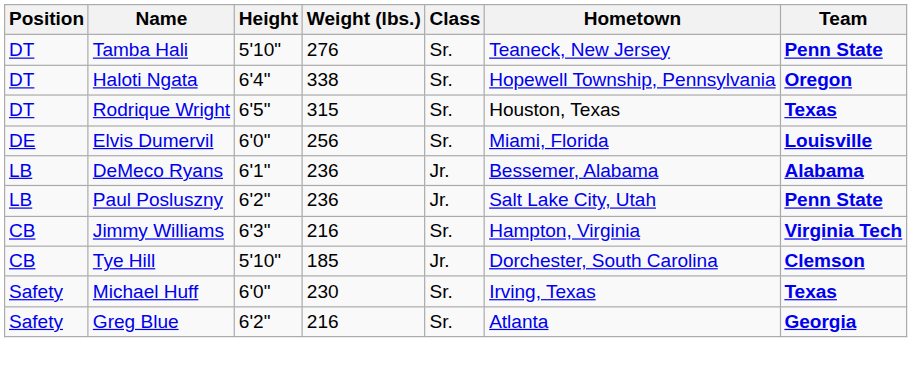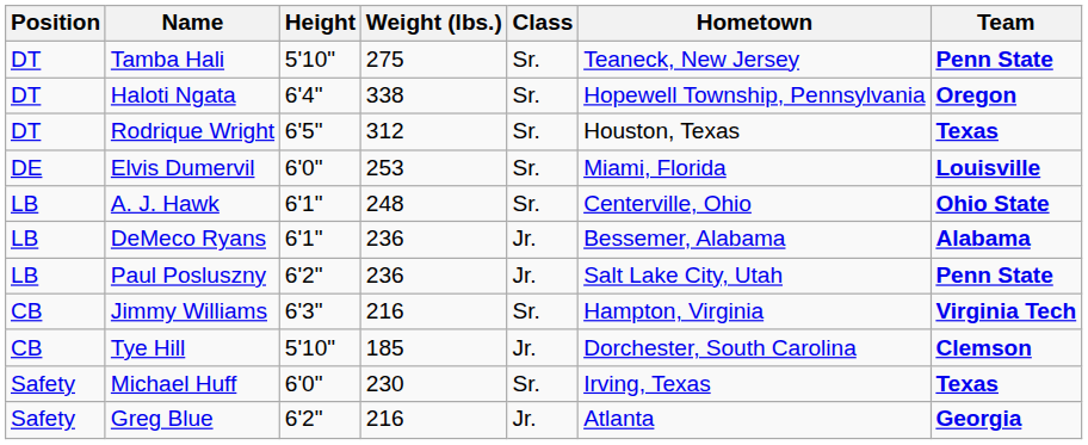 <table class="wikitable">
 <tr>
 <th>Position</th>
 <th>Name</th>
 <th>Height</th>
 <th>Weight (lbs.)</th>
 <th>Class</th>
 <th>Hometown</th>
 <th>Team</th>
 </tr>
 <tr>
 <td><a href='#'>DT</a></td>
 <td><a href='#'>Tamba Hali</a></td>
 <td>5'10"</td>
-<td>276</td>
+<td>275</td>
 <td>Sr.</td>
 <td><a href='#'>Teaneck, New Jersey</a></td>
 <td><strong><a href='#'>Penn State</a></strong></td>
 </tr>
 <tr>
 <td><a href='#'>DT</a></td>
 <td><a href='#'>Haloti Ngata</a></td>
 <td>6'4"</td>
 <td>338</td>
 <td>Sr.</td>
 <td><a href='#'>Hopewell Township, Pennsylvania</a></td>
 <td><strong><a href='#'>Oregon</a></strong></td>
 </tr>
 <tr>
 <td><a href='#'>DT</a></td>
 <td><a href='#'>Rodrique Wright</a></td>
 <td>6'5"</td>
-<td>315</td>
+<td>312</td>
 <td>Sr.</td>
 <td>Houston, Texas</td>
 <td><strong><a href='#'>Texas</a></strong></td>
 </tr>
 <tr>
 <td><a href='#'>DE</a></td>
 <td><a href='#'>Elvis Dumervil</a></td>
 <td>6'0"</td>
-<td>256</td>
+<td>253</td>
 <td>Sr.</td>
 <td><a href='#'>Miami, Florida</a></td>
 <td><strong><a href='#'>Louisville</a></strong></td>
+</tr>
+<tr>
+<td><a href='#'>LB</a></td>
+<td><a href='#'>A. J. Hawk</a></td>
+<td>6'1"</td>
+<td>248</td>
+<td>Sr.</td>
+<td><a href='#'>Centerville, Ohio</a></td>
+<td><strong><a href='#'>Ohio State</a></strong></td>
 </tr>
 <tr>
 <td><a href='#'>LB</a></td>
 <td><a href='#'>DeMeco Ryans</a></td>
 <td>6'1"</td>
 <td>236</td>
 <td>Jr.</td>
 <td><a href='#'>Bessemer, Alabama</a></td>
 <td><strong><a href='#'>Alabama</a></strong></td>
 </tr>
 <tr>
 <td><a href='#'>LB</a></td>
 <td><a href='#'>Paul Posluszny</a></td>
 <td>6'2"</td>
 <td>236</td>
 <td>Jr.</td>
 <td><a href='#'>Salt Lake City, Utah</a></td>
 <td><strong><a href='#'>Penn State</a></strong></td>
 </tr>
 <tr>
 <td><a href='#'>CB</a></td>
 <td><a href='#'>Jimmy Williams</a></td>
 <td>6'3"</td>
 <td>216</td>
 <td>Sr.</td>
 <td><a href='#'>Hampton, Virginia</a></td>
 <td><strong><a href='#'>Virginia Tech</a></strong></td>
 </tr>
 <tr>
 <td><a href='#'>CB</a></td>
 <td><a href='#'>Tye Hill</a></td>
 <td>5'10"</td>
 <td>185</td>
 <td>Jr.</td>
 <td><a href='#'>Dorchester, South Carolina</a></td>
 <td><strong><a href='#'>Clemson</a></strong></td>
 </tr>
 <tr>
 <td><a href='#'>Safety</a></td>
 <td><a href='#'>Michael Huff</a></td>
 <td>6'0"</td>
 <td>230</td>
 <td>Sr.</td>
 <td><a href='#'>Irving, Texas</a></td>
 <td><strong><a href='#'>Texas</a></strong></td>
 </tr>
 <tr>
 <td><a href='#'>Safety</a></td>
 <td><a href='#'>Greg Blue</a></td>
 <td>6'2"</td>
 <td>216</td>
-<td>Sr.</td>
+<td>Jr.</td>
 <td><a href='#'>Atlanta</a></td>
 <td><strong><a href='#'>Georgia</a></strong></td>
 </tr>
 </table>
